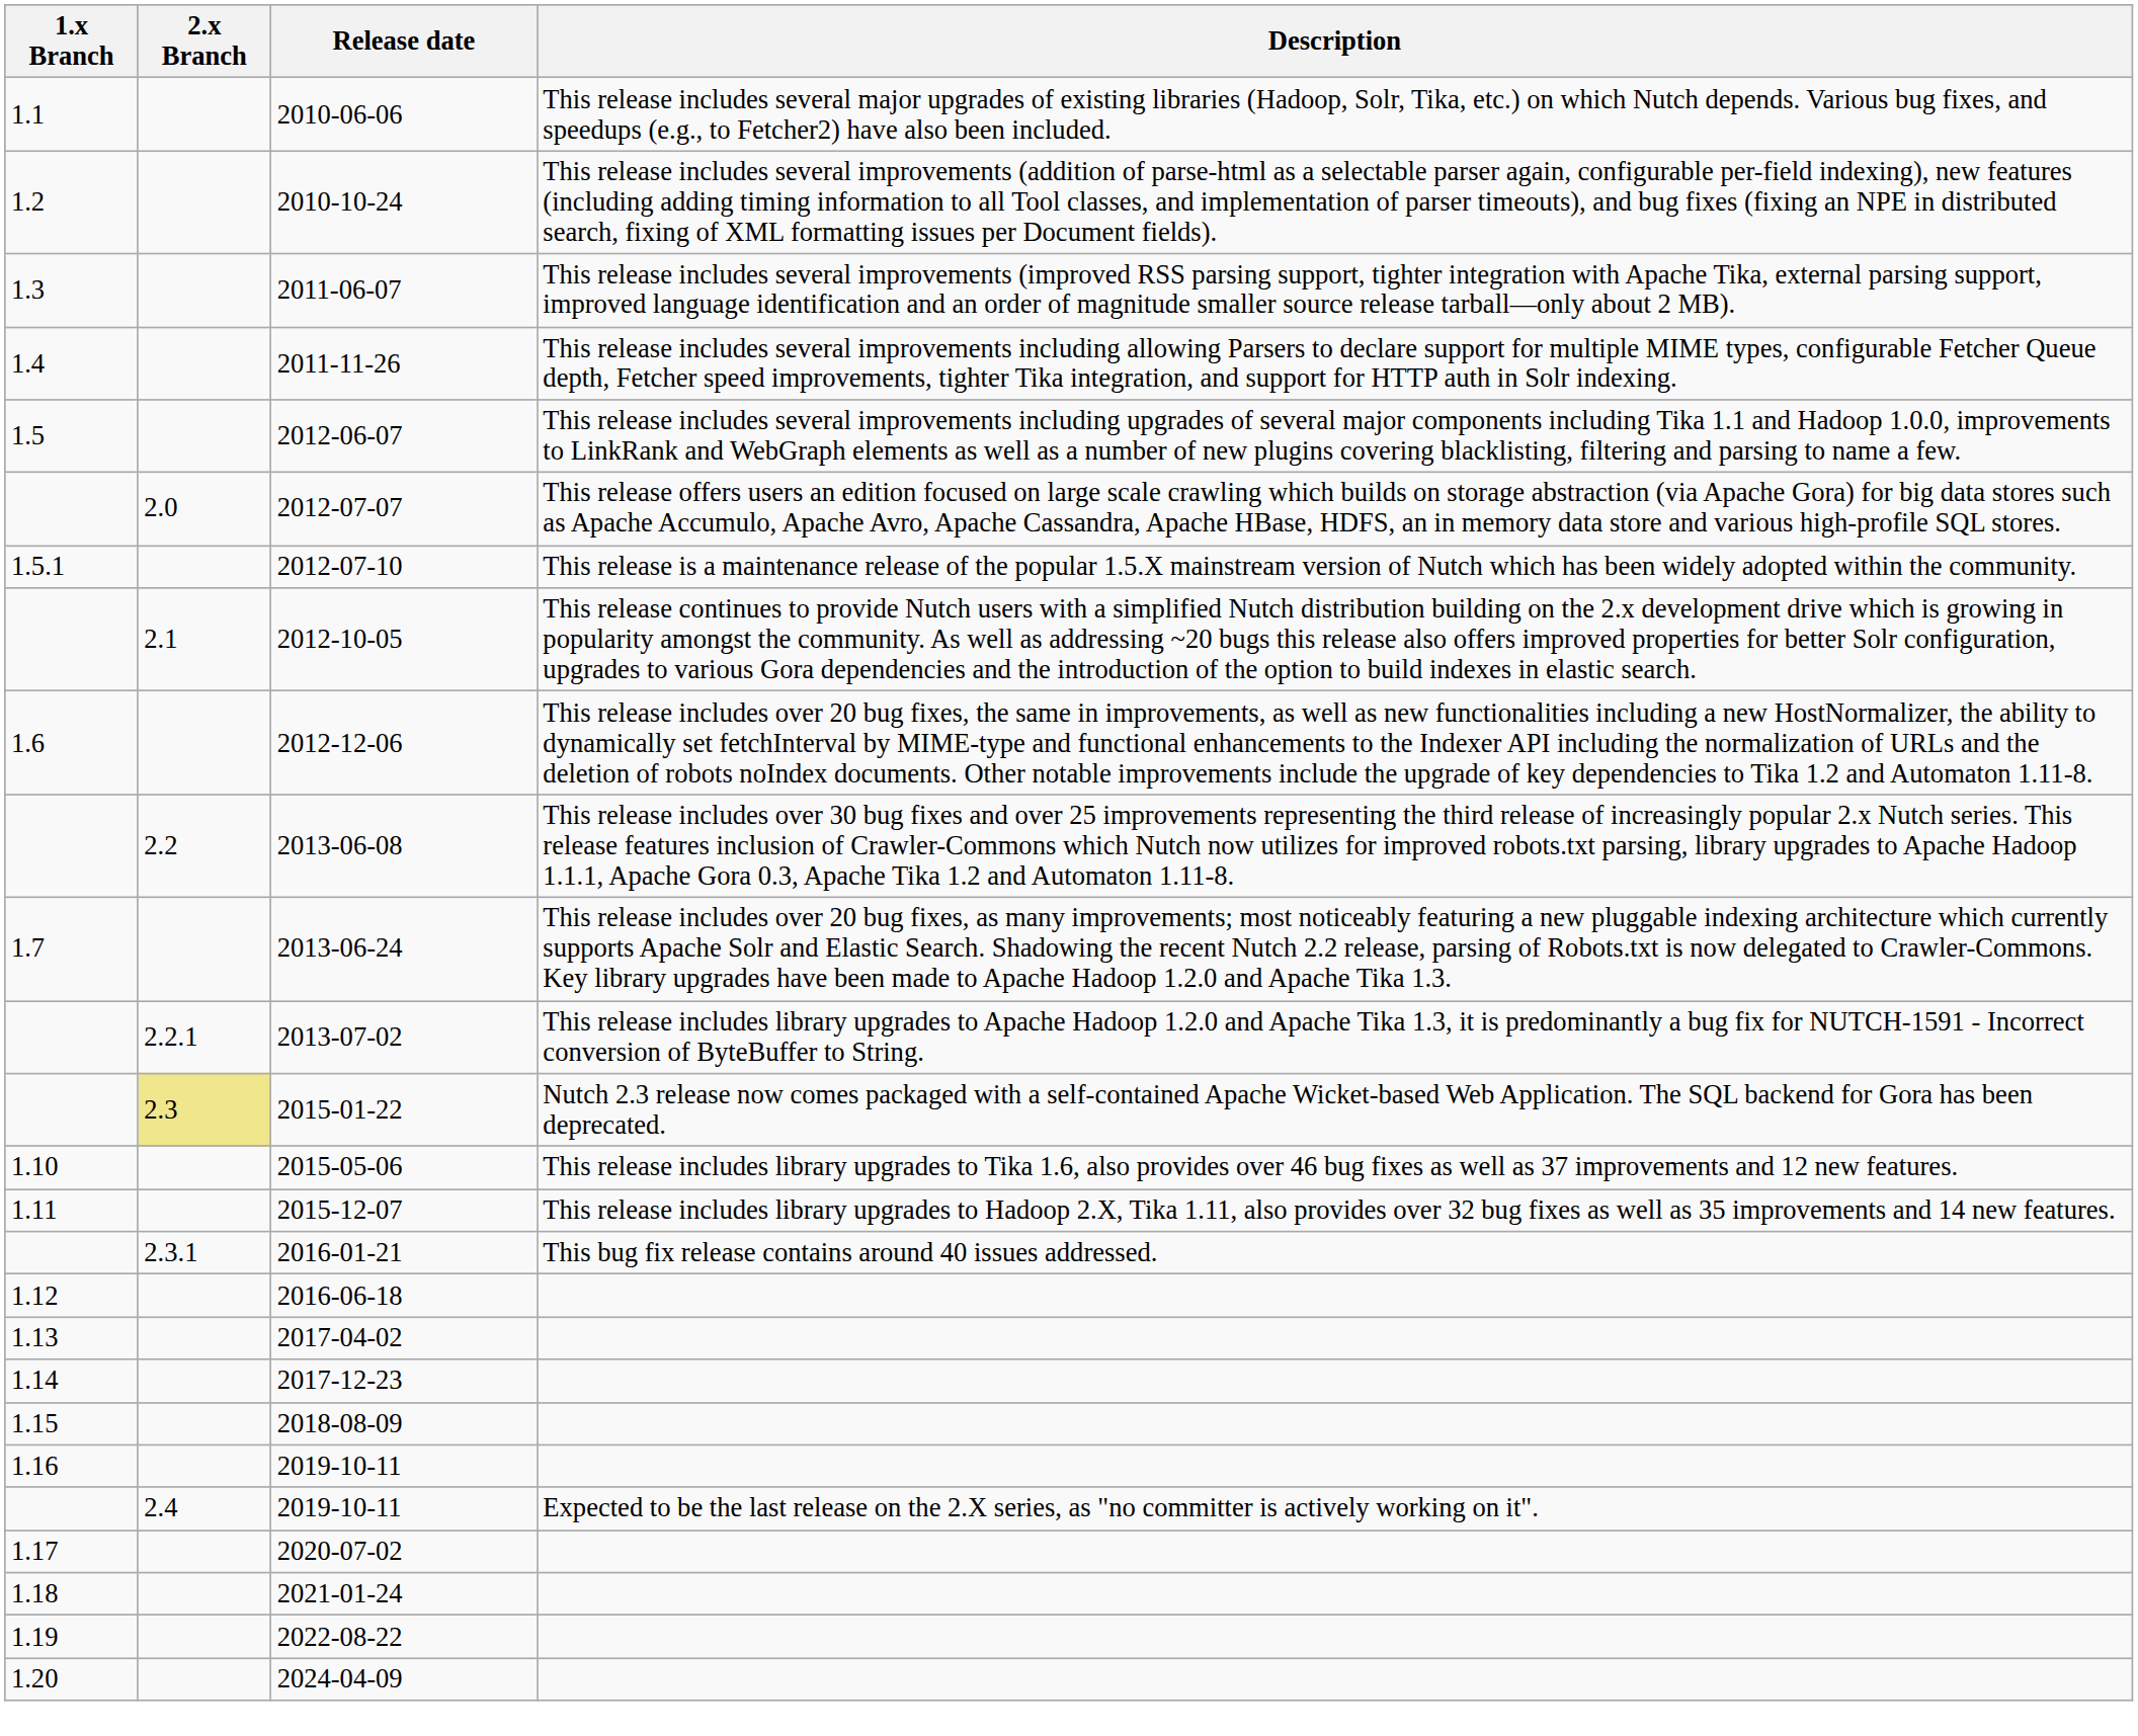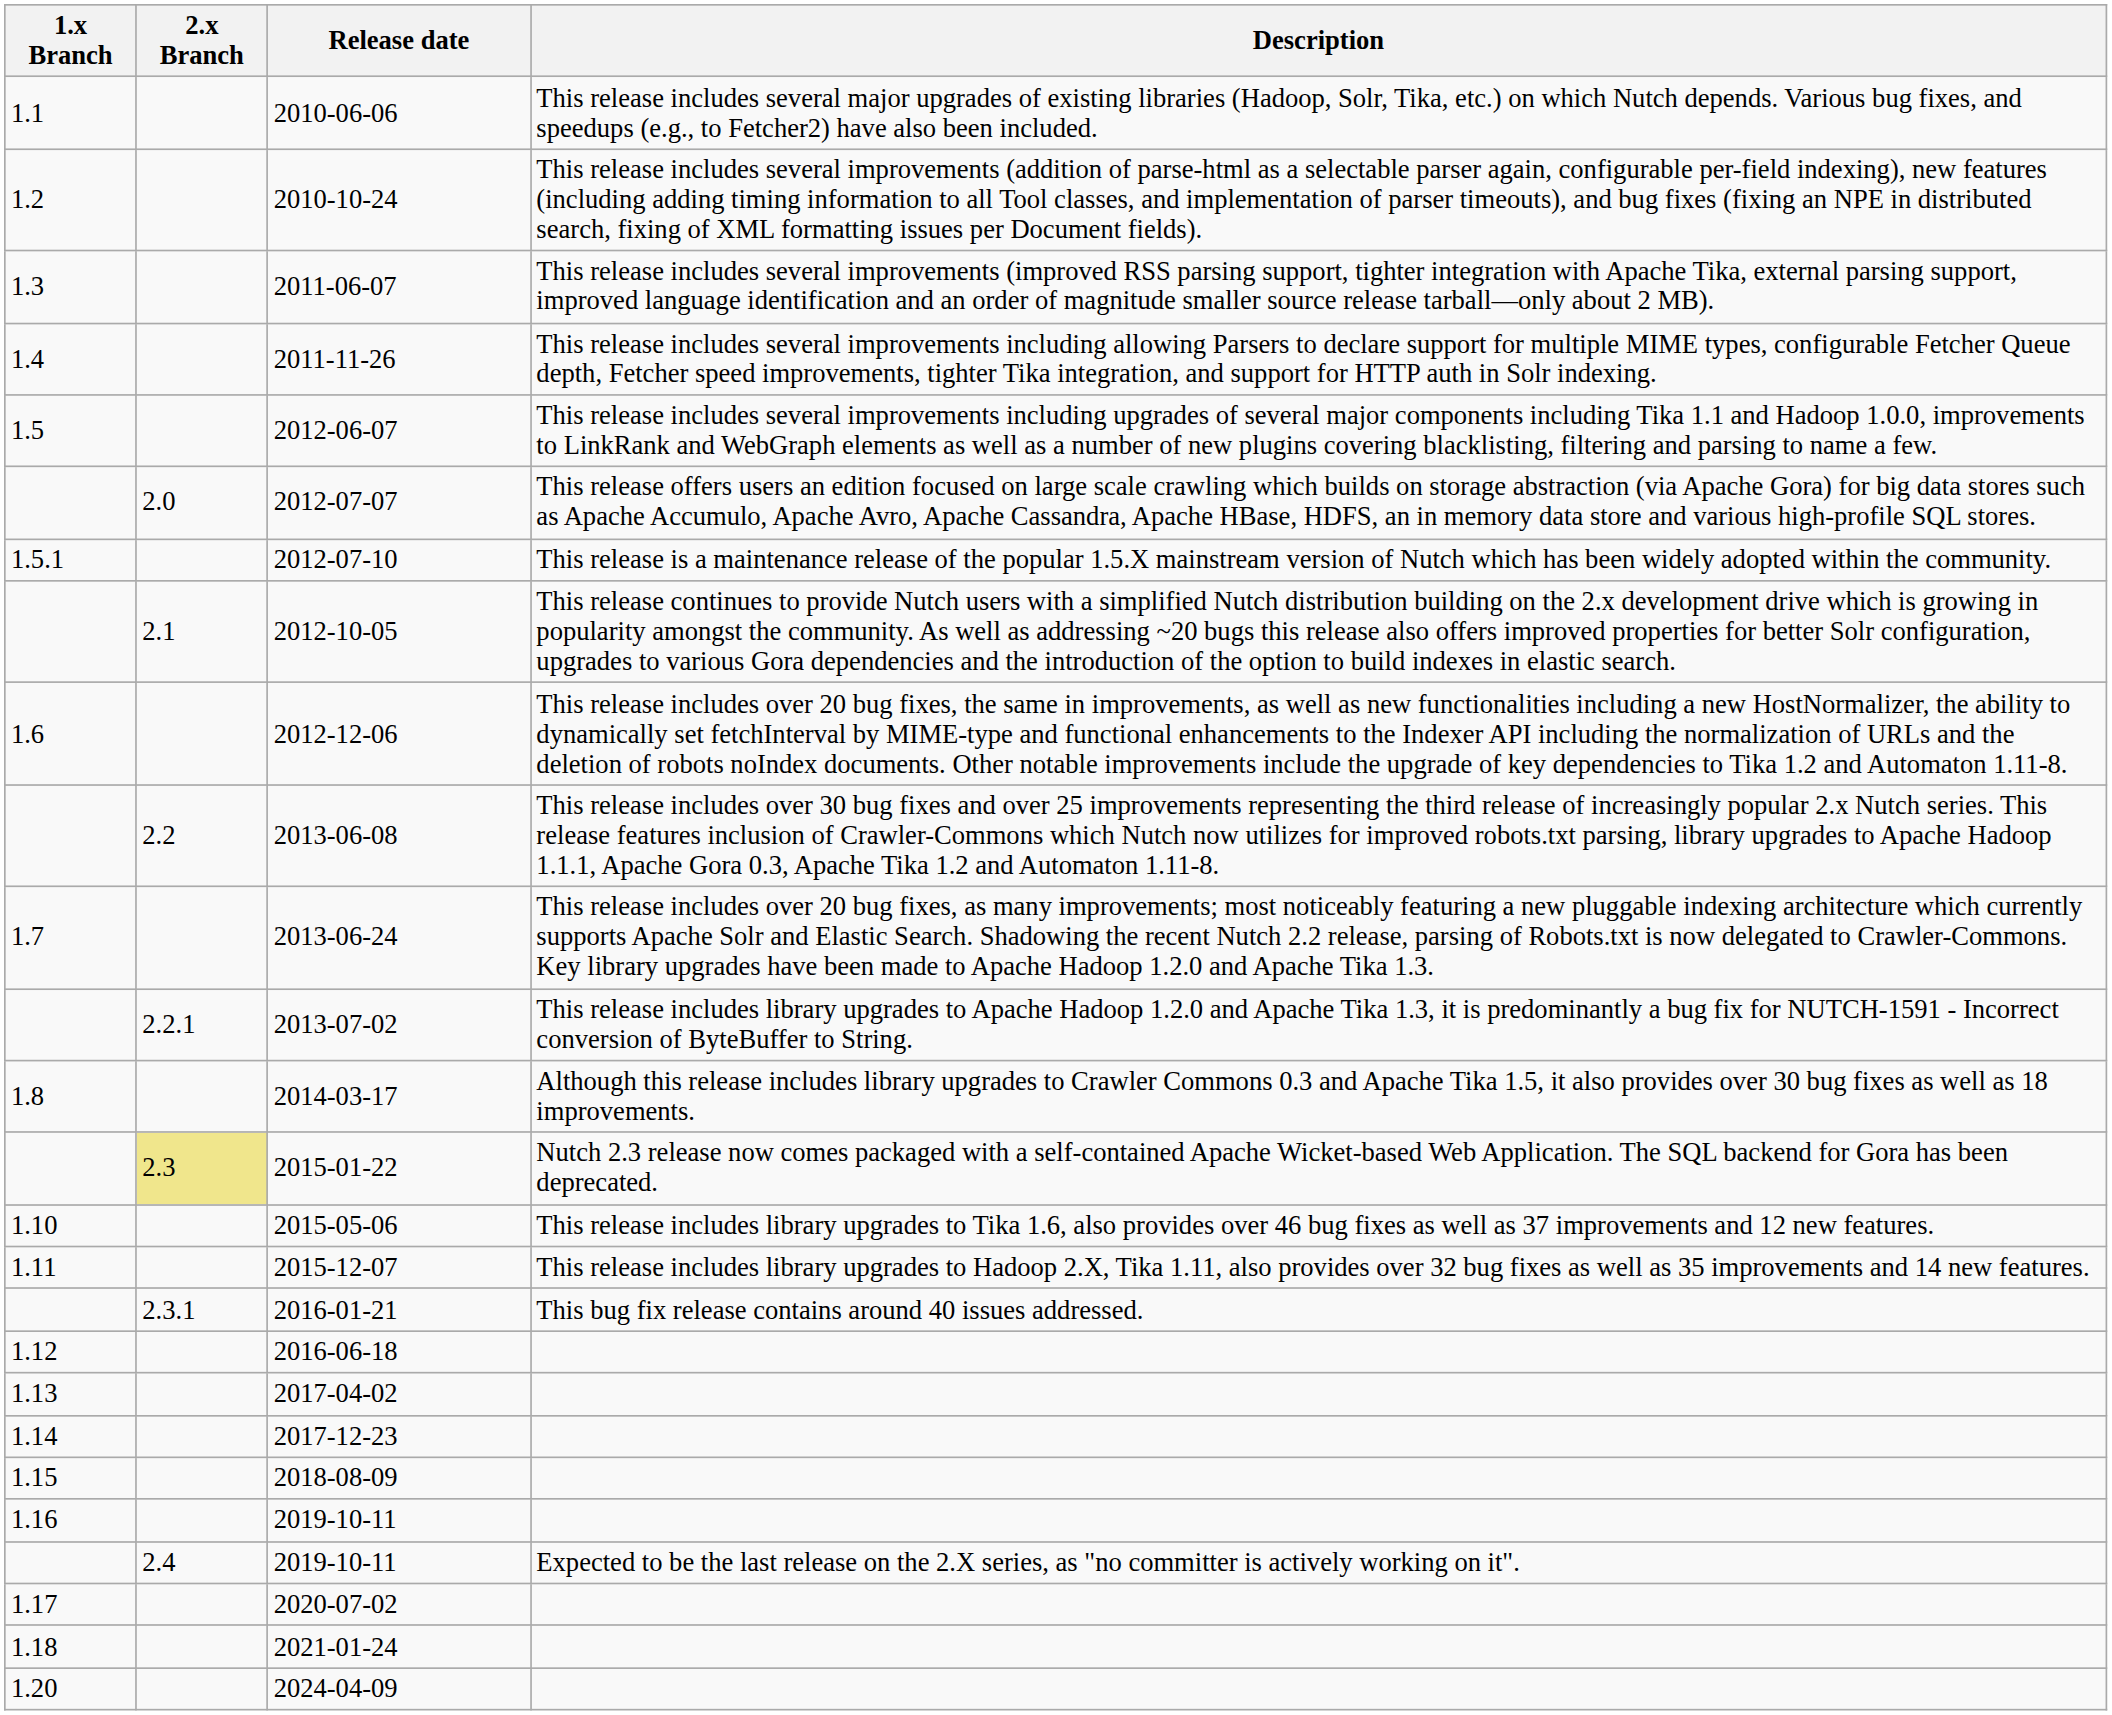 <table class="wikitable sortable" style="width: 80%">
 <tr>
 <th style="width: 5%">1.x<br>Branch</th>
 <th style="width: 5%">2.x<br>Branch</th>
 <th style="width: 10%">Release date</th>
 <th style="width: 60%" class="unsortable">Description</th>
 </tr>
 <tr>
 <td>1.1</td>
 <td></td>
 <td>2010-06-06</td>
 <td>This release includes several major upgrades of existing libraries (Hadoop, Solr, Tika, etc.) on which Nutch depends. Various bug fixes, and speedups (e.g., to Fetcher2) have also been included.</td>
 </tr>
 <tr>
 <td>1.2</td>
 <td></td>
 <td>2010-10-24</td>
 <td>This release includes several improvements (addition of parse-html as a selectable parser again, configurable per-field indexing), new features (including adding timing information to all Tool classes, and implementation of parser timeouts), and bug fixes (fixing an NPE in distributed search, fixing of XML formatting issues per Document fields).</td>
 </tr>
 <tr>
 <td>1.3</td>
 <td></td>
 <td>2011-06-07</td>
 <td>This release includes several improvements (improved RSS parsing support, tighter integration with Apache Tika, external parsing support, improved language identification and an order of magnitude smaller source release tarball—only about 2 MB).</td>
 </tr>
 <tr>
 <td>1.4</td>
 <td></td>
 <td>2011-11-26</td>
 <td>This release includes several improvements including allowing Parsers to declare support for multiple MIME types, configurable Fetcher Queue depth, Fetcher speed improvements, tighter Tika integration, and support for HTTP auth in Solr indexing.</td>
 </tr>
 <tr>
 <td>1.5</td>
 <td></td>
 <td>2012-06-07</td>
 <td>This release includes several improvements including upgrades of several major components including Tika 1.1 and Hadoop 1.0.0, improvements to LinkRank and WebGraph elements as well as a number of new plugins covering blacklisting, filtering and parsing to name a few.</td>
 </tr>
 <tr>
 <td></td>
 <td>2.0</td>
 <td>2012-07-07</td>
 <td>This release offers users an edition focused on large scale crawling which builds on storage abstraction (via Apache Gora) for big data stores such as Apache Accumulo, Apache Avro, Apache Cassandra, Apache HBase, HDFS, an in memory data store and various high-profile SQL stores.</td>
 </tr>
 <tr>
 <td>1.5.1</td>
 <td></td>
 <td>2012-07-10</td>
 <td>This release is a maintenance release of the popular 1.5.X mainstream version of Nutch which has been widely adopted within the community.</td>
 </tr>
 <tr>
 <td></td>
 <td>2.1</td>
 <td>2012-10-05</td>
 <td>This release continues to provide Nutch users with a simplified Nutch distribution building on the 2.x development drive which is growing in popularity amongst the community. As well as addressing ~20 bugs this release also offers improved properties for better Solr configuration, upgrades to various Gora dependencies and the introduction of the option to build indexes in elastic search.</td>
 </tr>
 <tr>
 <td>1.6</td>
 <td></td>
 <td>2012-12-06</td>
 <td>This release includes over 20 bug fixes, the same in improvements, as well as new functionalities including a new HostNormalizer, the ability to dynamically set fetchInterval by MIME-type and functional enhancements to the Indexer API including the normalization of URLs and the deletion of robots noIndex documents. Other notable improvements include the upgrade of key dependencies to Tika 1.2 and Automaton 1.11-8.</td>
 </tr>
 <tr>
 <td></td>
 <td>2.2</td>
 <td>2013-06-08</td>
 <td>This release includes over 30 bug fixes and over 25 improvements representing the third release of increasingly popular 2.x Nutch series. This release features inclusion of Crawler-Commons which Nutch now utilizes for improved robots.txt parsing, library upgrades to Apache Hadoop 1.1.1, Apache Gora 0.3, Apache Tika 1.2 and Automaton 1.11-8.</td>
 </tr>
 <tr>
 <td>1.7</td>
 <td></td>
 <td>2013-06-24</td>
 <td>This release includes over 20 bug fixes, as many improvements; most noticeably featuring a new pluggable indexing architecture which currently supports Apache Solr and Elastic Search. Shadowing the recent Nutch 2.2 release, parsing of Robots.txt is now delegated to Crawler-Commons. Key library upgrades have been made to Apache Hadoop 1.2.0 and Apache Tika 1.3.</td>
 </tr>
 <tr>
 <td></td>
 <td>2.2.1</td>
 <td>2013-07-02</td>
 <td>This release includes library upgrades to Apache Hadoop 1.2.0 and Apache Tika 1.3, it is predominantly a bug fix for NUTCH-1591 - Incorrect conversion of ByteBuffer to String.</td>
 </tr>
 <tr>
+<td>1.8</td>
+<td></td>
+<td>2014-03-17</td>
+<td>Although this release includes library upgrades to Crawler Commons 0.3 and Apache Tika 1.5, it also provides over 30 bug fixes as well as 18 improvements.</td>
+</tr>
+<tr>
 <td></td>
 <td style="background: khaki;">2.3</td>
 <td>2015-01-22</td>
 <td>Nutch 2.3 release now comes packaged with a self-contained Apache Wicket-based Web Application. The SQL backend for Gora has been deprecated.</td>
 </tr>
 <tr>
 <td>1.10</td>
 <td></td>
 <td>2015-05-06</td>
 <td>This release includes library upgrades to Tika 1.6, also provides over 46 bug fixes as well as 37 improvements and 12 new features.</td>
 </tr>
 <tr>
 <td>1.11</td>
 <td></td>
 <td>2015-12-07</td>
 <td>This release includes library upgrades to Hadoop 2.X, Tika 1.11, also provides over 32 bug fixes as well as 35 improvements and 14 new features.</td>
 </tr>
 <tr>
 <td></td>
 <td>2.3.1</td>
 <td>2016-01-21</td>
 <td>This bug fix release contains around 40 issues addressed.</td>
 </tr>
 <tr>
 <td>1.12</td>
 <td></td>
 <td>2016-06-18</td>
 <td></td>
 </tr>
 <tr>
 <td>1.13</td>
 <td></td>
 <td>2017-04-02</td>
 <td></td>
 </tr>
 <tr>
 <td>1.14</td>
 <td></td>
 <td>2017-12-23</td>
 <td></td>
 </tr>
 <tr>
 <td>1.15</td>
 <td></td>
 <td>2018-08-09</td>
 <td></td>
 </tr>
 <tr>
 <td>1.16</td>
 <td></td>
 <td>2019-10-11</td>
 <td></td>
 </tr>
 <tr>
 <td></td>
 <td>2.4</td>
 <td>2019-10-11</td>
 <td>Expected to be the last release on the 2.X series, as "no committer is actively working on it".</td>
 </tr>
 <tr>
 <td>1.17</td>
 <td></td>
 <td>2020-07-02</td>
 <td></td>
 </tr>
 <tr>
 <td>1.18</td>
 <td></td>
 <td>2021-01-24</td>
 <td></td>
 </tr>
 <tr>
-<td>1.19</td>
-<td></td>
-<td>2022-08-22</td>
-<td></td>
-</tr>
-<tr>
 <td>1.20</td>
 <td></td>
 <td>2024-04-09</td>
 <td></td>
 </tr>
 </table>
